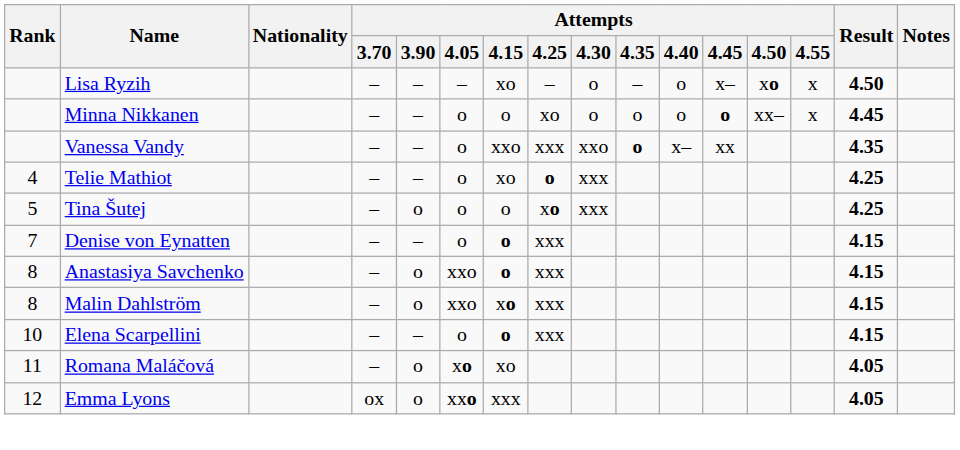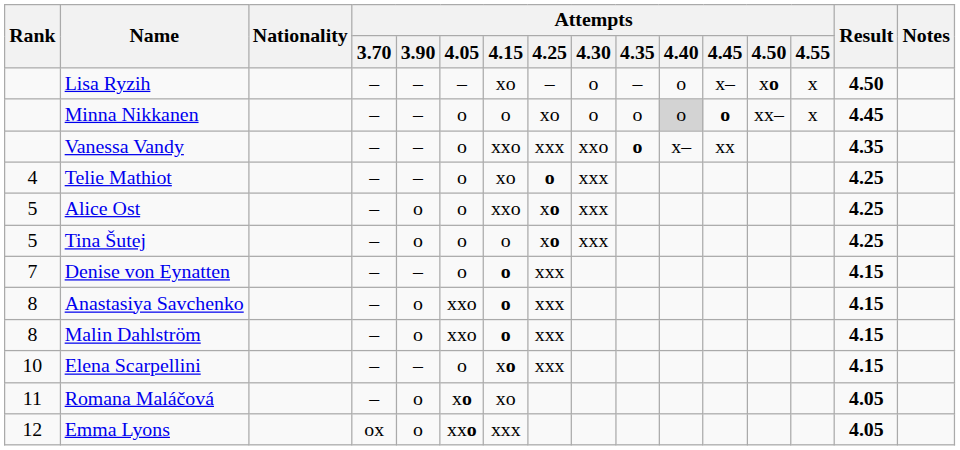 <table class="wikitable sortable" style="text-align:center">
 <tr>
 <th rowspan=2>Rank</th>
 <th rowspan=2>Name</th>
 <th rowspan=2>Nationality</th>
 <th colspan=11>Attempts</th>
 <th rowspan=2>Result</th>
 <th rowspan=2>Notes</th>
 </tr>
 <tr>
 <th>3.70</th>
 <th>3.90</th>
 <th>4.05</th>
 <th>4.15</th>
 <th>4.25</th>
 <th>4.30</th>
 <th>4.35</th>
 <th>4.40</th>
 <th>4.45</th>
 <th>4.50</th>
 <th>4.55</th>
 </tr>
 <tr>
 <td></td>
 <td align=left><a href='#'>Lisa Ryzih</a></td>
 <td align=left></td>
 <td>–</td>
 <td>–</td>
 <td>–</td>
 <td>xo</td>
 <td>–</td>
 <td>o</td>
 <td>–</td>
 <td>o</td>
 <td>x–</td>
 <td>x<strong>o</strong></td>
 <td>x</td>
 <td><strong>4.50</strong></td>
 <td></td>
 </tr>
 <tr>
 <td></td>
 <td align=left><a href='#'>Minna Nikkanen</a></td>
 <td align=left></td>
 <td>–</td>
 <td>–</td>
 <td>o</td>
 <td>o</td>
 <td>xo</td>
 <td>o</td>
 <td>o</td>
-<td>o</td>
+<td style="background: lightgrey;">o</td>
 <td><strong>o</strong></td>
 <td>xx–</td>
 <td>x</td>
 <td><strong>4.45</strong></td>
 <td></td>
 </tr>
 <tr>
 <td></td>
 <td align=left><a href='#'>Vanessa Vandy</a></td>
 <td align=left></td>
 <td>–</td>
 <td>–</td>
 <td>o</td>
 <td>xxo</td>
 <td>xxx</td>
 <td>xxo</td>
 <td><strong>o</strong></td>
 <td>x–</td>
 <td>xx</td>
 <td></td>
 <td></td>
 <td><strong>4.35</strong></td>
 <td></td>
 </tr>
 <tr>
 <td>4</td>
 <td align=left><a href='#'>Telie Mathiot</a></td>
 <td align=left></td>
 <td>–</td>
 <td>–</td>
 <td>o</td>
 <td>xo</td>
 <td><strong>o</strong></td>
+<td>xxx</td>
+<td></td>
+<td></td>
+<td></td>
+<td></td>
+<td></td>
+<td><strong>4.25</strong></td>
+<td></td>
+</tr>
+<tr>
+<td>5</td>
+<td align=left><a href='#'>Alice Ost</a></td>
+<td align=left></td>
+<td>–</td>
+<td>o</td>
+<td>o</td>
+<td>xxo</td>
+<td>x<strong>o</strong></td>
 <td>xxx</td>
 <td></td>
 <td></td>
 <td></td>
 <td></td>
 <td></td>
 <td><strong>4.25</strong></td>
 <td></td>
 </tr>
 <tr>
 <td>5</td>
 <td align=left><a href='#'>Tina Šutej</a></td>
 <td align=left></td>
 <td>–</td>
 <td>o</td>
 <td>o</td>
 <td>o</td>
 <td>x<strong>o</strong></td>
 <td>xxx</td>
 <td></td>
 <td></td>
 <td></td>
 <td></td>
 <td></td>
 <td><strong>4.25</strong></td>
 <td></td>
 </tr>
 <tr>
 <td>7</td>
 <td align=left><a href='#'>Denise von Eynatten</a></td>
 <td align=left></td>
 <td>–</td>
 <td>–</td>
 <td>o</td>
 <td><strong>o</strong></td>
 <td>xxx</td>
 <td></td>
 <td></td>
 <td></td>
 <td></td>
 <td></td>
 <td></td>
 <td><strong>4.15</strong></td>
 <td></td>
 </tr>
 <tr>
 <td>8</td>
 <td align=left><a href='#'>Anastasiya Savchenko</a></td>
 <td align=left></td>
 <td>–</td>
 <td>o</td>
 <td>xxo</td>
 <td><strong>o</strong></td>
 <td>xxx</td>
 <td></td>
 <td></td>
 <td></td>
 <td></td>
 <td></td>
 <td></td>
 <td><strong>4.15</strong></td>
 <td></td>
 </tr>
 <tr>
 <td>8</td>
 <td align=left><a href='#'>Malin Dahlström</a></td>
 <td align=left></td>
 <td>–</td>
 <td>o</td>
 <td>xxo</td>
-<td>x<strong>o</strong></td>
+<td><strong>o</strong></td>
 <td>xxx</td>
 <td></td>
 <td></td>
 <td></td>
 <td></td>
 <td></td>
 <td></td>
 <td><strong>4.15</strong></td>
 <td></td>
 </tr>
 <tr>
 <td>10</td>
 <td align=left><a href='#'>Elena Scarpellini</a></td>
 <td align=left></td>
 <td>–</td>
 <td>–</td>
 <td>o</td>
-<td><strong>o</strong></td>
+<td>x<strong>o</strong></td>
 <td>xxx</td>
 <td></td>
 <td></td>
 <td></td>
 <td></td>
 <td></td>
 <td></td>
 <td><strong>4.15</strong></td>
 <td></td>
 </tr>
 <tr>
 <td>11</td>
 <td align=left><a href='#'>Romana Maláčová</a></td>
 <td align=left></td>
 <td>–</td>
 <td>o</td>
 <td>x<strong>o</strong></td>
 <td>xo</td>
 <td></td>
 <td></td>
 <td></td>
 <td></td>
 <td></td>
 <td></td>
 <td></td>
 <td><strong>4.05</strong></td>
 <td></td>
 </tr>
 <tr>
 <td>12</td>
 <td align=left><a href='#'>Emma Lyons</a></td>
 <td align=left></td>
 <td>ox</td>
 <td>o</td>
 <td>xx<strong>o</strong></td>
 <td>xxx</td>
 <td></td>
 <td></td>
 <td></td>
 <td></td>
 <td></td>
 <td></td>
 <td></td>
 <td><strong>4.05</strong></td>
 <td></td>
 </tr>
 </table>
